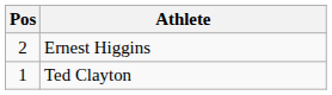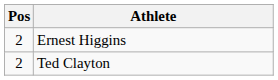 <table class="wikitable" style="font-size: 100%">
 <tr>
 <th width=20>Pos</th>
 <th width=250>Athlete</th>
 </tr>
 <tr align=center>
 <td>2</td>
 <td align="left"> Ernest Higgins</td>
 </tr>
 <tr align=center>
-<td>1</td>
+<td>2</td>
 <td align="left"> Ted Clayton</td>
 </tr>
 </table>
